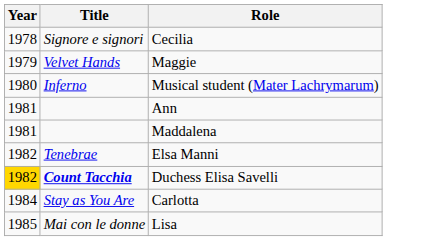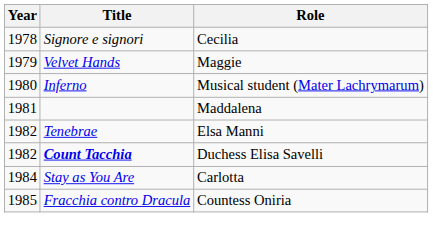 <table class="wikitable sortable">
 <tr>
 <th>Year</th>
 <th>Title</th>
 <th>Role</th>
 </tr>
 <tr>
 <td>1978</td>
 <td><em>Signore e signori</em></td>
 <td>Cecilia</td>
 </tr>
 <tr>
 <td>1979</td>
 <td><em><a href='#'>Velvet Hands</a></em></td>
 <td>Maggie</td>
 </tr>
 <tr>
 <td>1980</td>
 <td><em><a href='#'>Inferno</a></em></td>
 <td>Musical student (<a href='#'>Mater Lachrymarum</a>)</td>
 </tr>
 <tr>
 <td>1981</td>
 <td><em></em></td>
-<td>Ann</td>
-</tr>
-<tr>
-<td>1981</td>
-<td><em></em></td>
 <td>Maddalena</td>
 </tr>
 <tr>
 <td>1982</td>
 <td><em><a href='#'>Tenebrae</a></em></td>
 <td>Elsa Manni</td>
 </tr>
 <tr>
-<td style="background: gold;">1982</td>
+<td>1982</td>
 <td><strong><em><a href='#'>Count Tacchia</a></em></strong></td>
 <td>Duchess Elisa Savelli</td>
 </tr>
 <tr>
 <td>1984</td>
 <td><em><a href='#'>Stay as You Are</a></em></td>
 <td>Carlotta</td>
 </tr>
 <tr>
 <td>1985</td>
-<td><em>Mai con le donne</em></td>
-<td>Lisa</td>
+<td><em><a href='#'>Fracchia contro Dracula</a></em></td>
+<td>Countess Oniria</td>
 </tr>
 </table>
